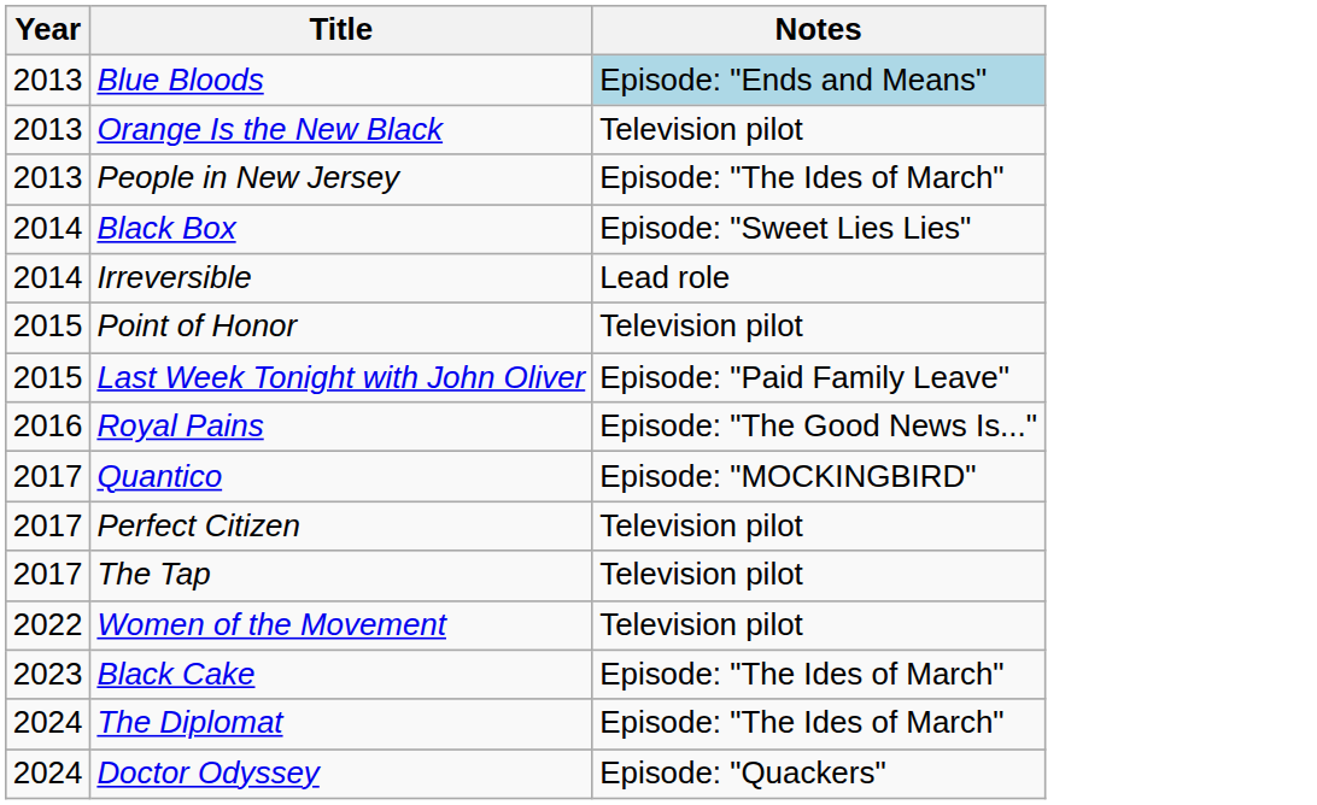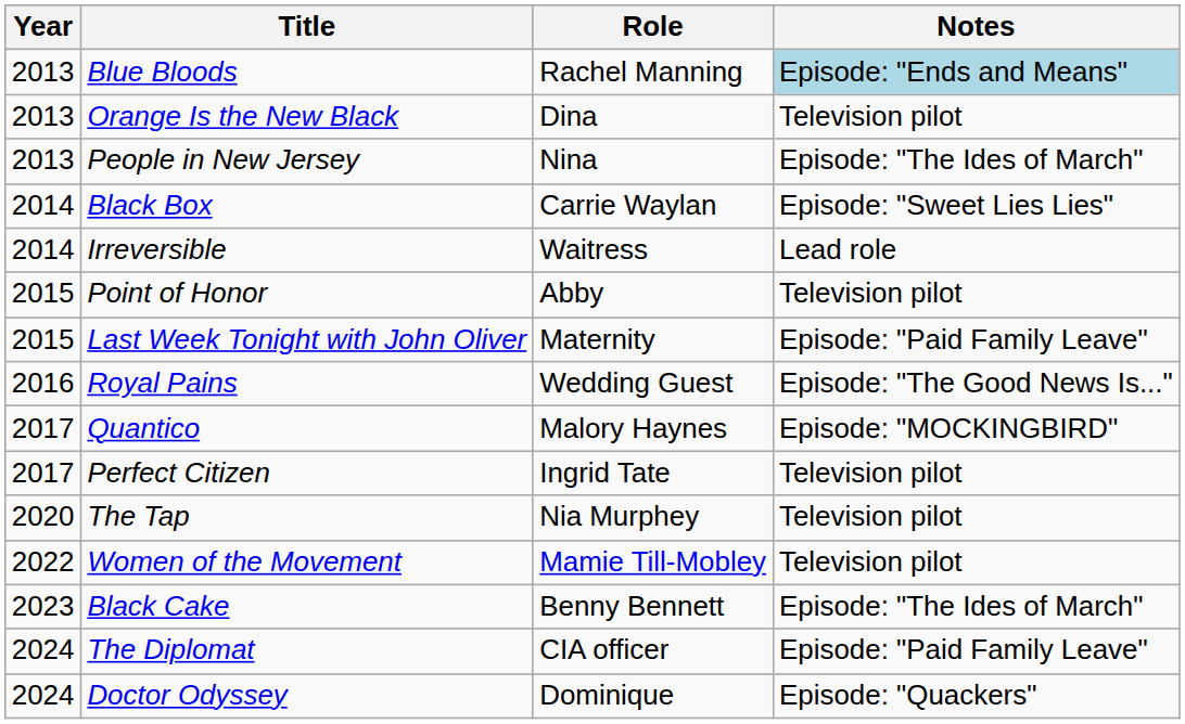 <table class="wikitable">
 <tr>
 <th>Year</th>
 <th>Title</th>
+<th>Role</th>
 <th>Notes</th>
 </tr>
 <tr>
 <td>2013</td>
 <td><em><a href='#'>Blue Bloods</a></em></td>
+<td>Rachel Manning</td>
 <td style="background: lightblue;">Episode: "Ends and Means"</td>
 </tr>
 <tr>
 <td>2013</td>
 <td><em><a href='#'>Orange Is the New Black</a></em></td>
+<td>Dina</td>
 <td>Television pilot</td>
 </tr>
 <tr>
 <td>2013</td>
 <td><em>People in New Jersey</em></td>
+<td>Nina</td>
 <td>Episode: "The Ides of March"</td>
 </tr>
 <tr>
 <td>2014</td>
 <td><em><a href='#'>Black Box</a></em></td>
+<td>Carrie Waylan</td>
 <td>Episode: "Sweet Lies Lies"</td>
 </tr>
 <tr>
 <td>2014</td>
 <td><em>Irreversible</em></td>
+<td>Waitress</td>
 <td>Lead role</td>
 </tr>
 <tr>
 <td>2015</td>
 <td><em>Point of Honor</em></td>
+<td>Abby</td>
 <td>Television pilot</td>
 </tr>
 <tr>
 <td>2015</td>
 <td><em><a href='#'>Last Week Tonight with John Oliver</a></em></td>
+<td>Maternity</td>
 <td>Episode: "Paid Family Leave"</td>
 </tr>
 <tr>
 <td>2016</td>
 <td><em><a href='#'>Royal Pains</a></em></td>
+<td>Wedding Guest</td>
 <td>Episode: "The Good News Is..."</td>
 </tr>
 <tr>
 <td>2017</td>
 <td><em><a href='#'>Quantico</a></em></td>
+<td>Malory Haynes</td>
 <td>Episode: "MOCKINGBIRD"</td>
 </tr>
 <tr>
 <td>2017</td>
 <td><em>Perfect Citizen</em></td>
+<td>Ingrid Tate</td>
 <td>Television pilot</td>
 </tr>
 <tr>
-<td>2017</td>
+<td>2020</td>
 <td><em>The Tap</em></td>
+<td>Nia Murphey</td>
 <td>Television pilot</td>
 </tr>
 <tr>
 <td>2022</td>
 <td><em><a href='#'>Women of the Movement</a></em></td>
+<td><a href='#'>Mamie Till-Mobley</a></td>
 <td>Television pilot</td>
 </tr>
 <tr>
 <td>2023</td>
 <td><em><a href='#'>Black Cake</a></em></td>
+<td>Benny Bennett</td>
 <td>Episode: "The Ides of March"</td>
 </tr>
 <tr>
 <td>2024</td>
 <td><em><a href='#'>The Diplomat</a></em></td>
-<td>Episode: "The Ides of March"</td>
+<td>CIA officer</td>
+<td>Episode: "Paid Family Leave"</td>
 </tr>
 <tr>
 <td>2024</td>
 <td><em><a href='#'>Doctor Odyssey</a></em></td>
+<td>Dominique</td>
 <td>Episode: "Quackers"</td>
 </tr>
 </table>
